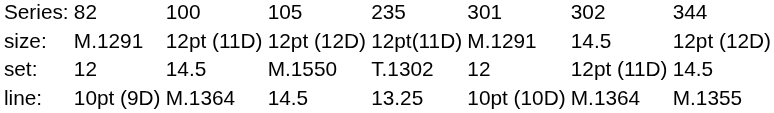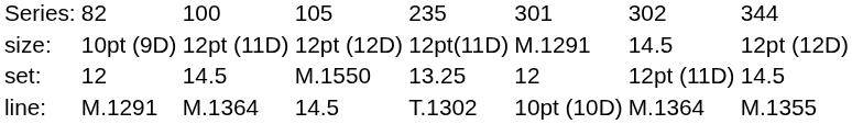 <table style="margin-left:40px;">
 <tr>
 <td>Series:</td>
 <td>82</td>
 <td>100</td>
 <td>105</td>
 <td>235</td>
 <td>301</td>
 <td>302</td>
 <td>344</td>
 </tr>
 <tr>
 <td>size:</td>
-<td>M.1291</td>
+<td>10pt (9D)</td>
 <td>12pt (11D)</td>
 <td>12pt (12D)</td>
 <td>12pt(11D)</td>
 <td>M.1291</td>
 <td>14.5</td>
 <td>12pt (12D)</td>
 </tr>
 <tr>
 <td>set:</td>
 <td>12</td>
 <td>14.5</td>
 <td>M.1550</td>
-<td>T.1302</td>
+<td>13.25</td>
 <td>12</td>
 <td>12pt (11D)</td>
 <td>14.5</td>
 </tr>
 <tr>
 <td>line:</td>
-<td>10pt (9D)</td>
+<td>M.1291</td>
 <td>M.1364</td>
 <td>14.5</td>
-<td>13.25</td>
+<td>T.1302</td>
 <td>10pt (10D)</td>
 <td>M.1364</td>
 <td>M.1355</td>
 </tr>
 </table>
